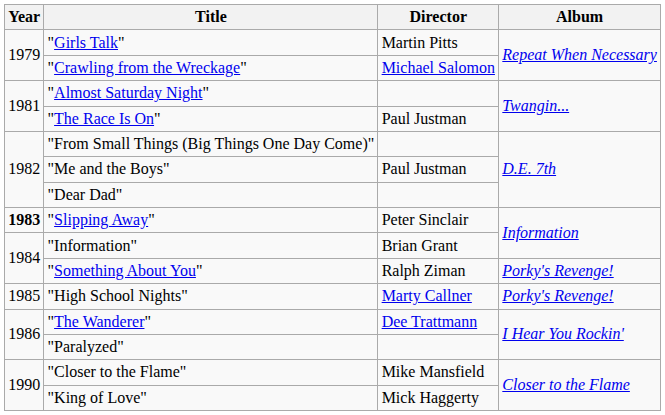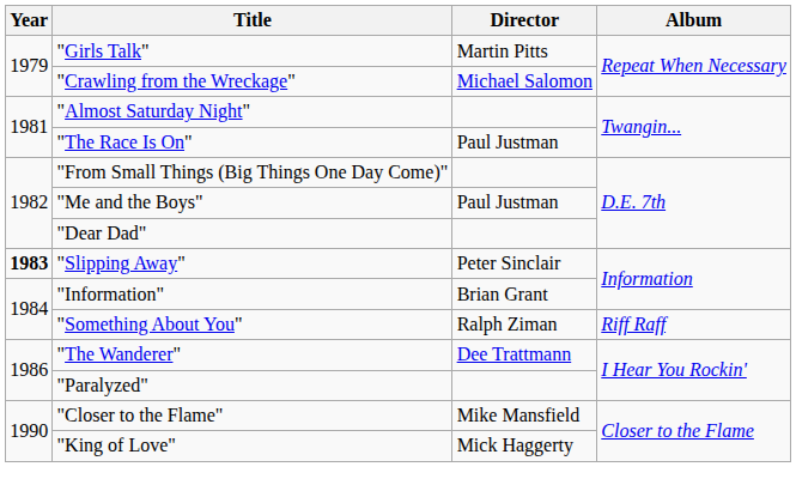 <table class="wikitable">
 <tr>
 <th>Year</th>
 <th>Title</th>
 <th>Director</th>
 <th>Album</th>
 </tr>
 <tr>
 <td rowspan="2">1979</td>
 <td>"<a href='#'>Girls Talk</a>"</td>
 <td>Martin Pitts</td>
 <td rowspan="2"><em><a href='#'>Repeat When Necessary</a></em></td>
 </tr>
 <tr>
 <td>"<a href='#'>Crawling from the Wreckage</a>"</td>
 <td><a href='#'>Michael Salomon</a></td>
 </tr>
 <tr>
 <td rowspan="2">1981</td>
 <td>"<a href='#'>Almost Saturday Night</a>"</td>
 <td></td>
 <td rowspan="2"><em><a href='#'>Twangin...</a></em></td>
 </tr>
 <tr>
 <td>"<a href='#'>The Race Is On</a>"</td>
 <td>Paul Justman</td>
 </tr>
 <tr>
 <td rowspan="3">1982</td>
 <td>"From Small Things (Big Things One Day Come)"</td>
 <td></td>
 <td rowspan="3"><em><a href='#'>D.E. 7th</a></em></td>
 </tr>
 <tr>
 <td>"Me and the Boys"</td>
 <td>Paul Justman</td>
 </tr>
 <tr>
 <td>"Dear Dad"</td>
 <td></td>
 </tr>
 <tr>
 <td><strong>1983</strong></td>
 <td>"<a href='#'>Slipping Away</a>"</td>
 <td>Peter Sinclair</td>
 <td rowspan="2"><em><a href='#'>Information</a></em></td>
 </tr>
 <tr>
 <td rowspan="2">1984</td>
 <td>"Information"</td>
 <td>Brian Grant</td>
 </tr>
 <tr>
 <td>"<a href='#'>Something About You</a>"</td>
 <td>Ralph Ziman</td>
-<td><em><a href='#'>Porky's Revenge!</a></em></td>
-</tr>
-<tr>
-<td>1985</td>
-<td>"High School Nights"</td>
-<td><a href='#'>Marty Callner</a></td>
-<td><em><a href='#'>Porky's Revenge!</a></em></td>
+<td><em><a href='#'>Riff Raff</a></em></td>
 </tr>
 <tr>
 <td rowspan="2">1986</td>
 <td>"<a href='#'>The Wanderer</a>"</td>
 <td><a href='#'>Dee Trattmann</a></td>
 <td rowspan="2"><em><a href='#'>I Hear You Rockin'</a></em></td>
 </tr>
 <tr>
 <td>"Paralyzed"</td>
 <td></td>
 </tr>
 <tr>
 <td rowspan="2">1990</td>
 <td>"Closer to the Flame"</td>
 <td>Mike Mansfield</td>
 <td rowspan="2"><em><a href='#'>Closer to the Flame</a></em></td>
 </tr>
 <tr>
 <td>"King of Love"</td>
 <td>Mick Haggerty</td>
 </tr>
 </table>
